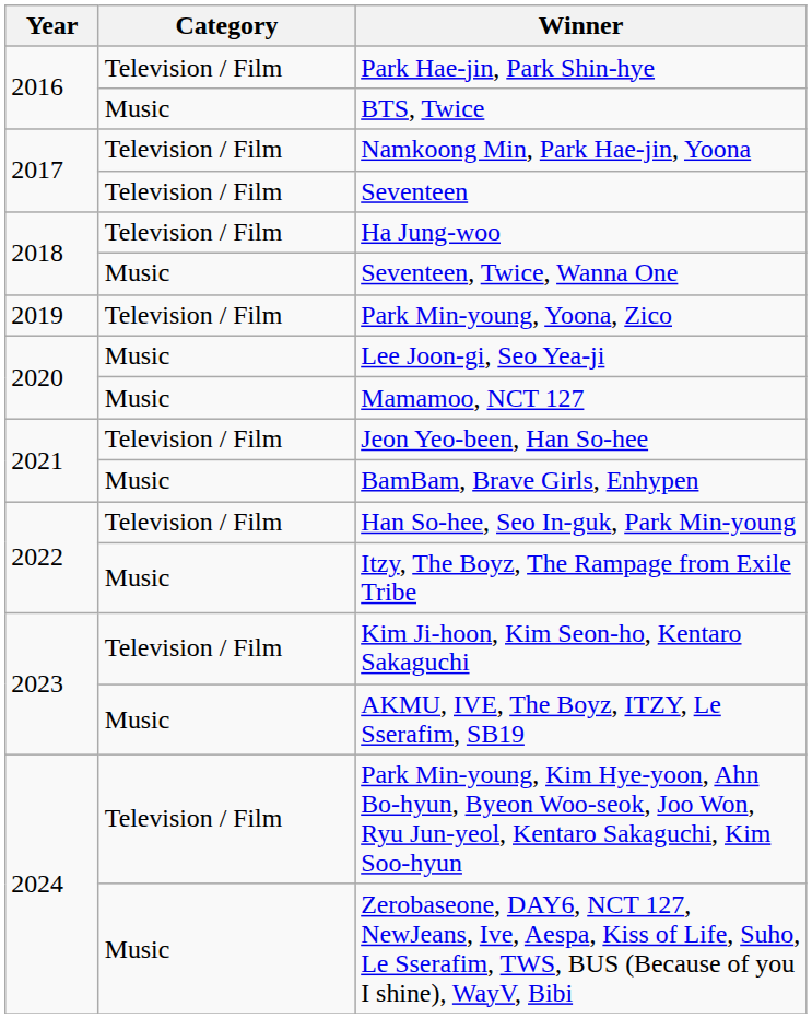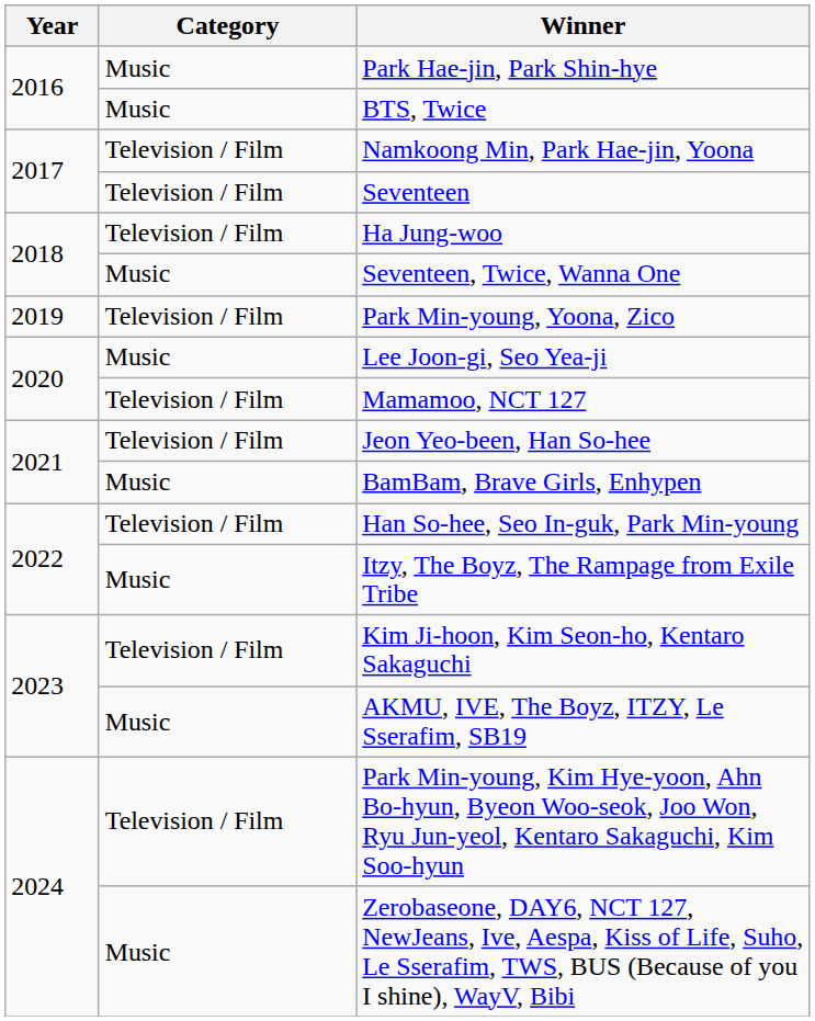 <table class="wikitable">
 <tr align=center>
 <th style="width:50px">Year</th>
 <th style="width:150px">Category</th>
 <th style="width:270px">Winner</th>
 </tr>
 <tr>
 <td rowspan="2">2016</td>
-<td>Television / Film</td>
+<td>Music</td>
 <td><a href='#'>Park Hae-jin</a>, <a href='#'>Park Shin-hye</a></td>
 </tr>
 <tr>
 <td>Music</td>
 <td><a href='#'>BTS</a>, <a href='#'>Twice</a></td>
 </tr>
 <tr>
 <td rowspan="2">2017</td>
 <td>Television / Film</td>
 <td><a href='#'>Namkoong Min</a>, <a href='#'>Park Hae-jin</a>, <a href='#'>Yoona</a></td>
 </tr>
 <tr>
 <td>Television / Film</td>
 <td><a href='#'>Seventeen</a></td>
 </tr>
 <tr>
 <td rowspan="2">2018</td>
 <td>Television / Film</td>
 <td><a href='#'>Ha Jung-woo</a></td>
 </tr>
 <tr>
 <td>Music</td>
 <td><a href='#'>Seventeen</a>, <a href='#'>Twice</a>, <a href='#'>Wanna One</a></td>
 </tr>
 <tr>
 <td>2019</td>
 <td>Television / Film</td>
 <td><a href='#'>Park Min-young</a>, <a href='#'>Yoona</a>, <a href='#'>Zico</a></td>
 </tr>
 <tr>
 <td rowspan="2">2020</td>
 <td>Music</td>
 <td><a href='#'>Lee Joon-gi</a>, <a href='#'>Seo Yea-ji</a></td>
 </tr>
 <tr>
-<td>Music</td>
+<td>Television / Film</td>
 <td><a href='#'>Mamamoo</a>, <a href='#'>NCT 127</a></td>
 </tr>
 <tr>
 <td rowspan="2">2021</td>
 <td>Television / Film</td>
 <td><a href='#'>Jeon Yeo-been</a>, <a href='#'>Han So-hee</a></td>
 </tr>
 <tr>
 <td>Music</td>
 <td><a href='#'>BamBam</a>, <a href='#'>Brave Girls</a>, <a href='#'>Enhypen</a></td>
 </tr>
 <tr>
 <td rowspan="2">2022</td>
 <td>Television / Film</td>
 <td><a href='#'>Han So-hee</a>, <a href='#'>Seo In-guk</a>, <a href='#'>Park Min-young</a></td>
 </tr>
 <tr>
 <td>Music</td>
 <td><a href='#'>Itzy</a>, <a href='#'>The Boyz</a>, <a href='#'>The Rampage from Exile Tribe</a></td>
 </tr>
 <tr>
 <td rowspan="2">2023</td>
 <td>Television / Film</td>
 <td><a href='#'>Kim Ji-hoon</a>, <a href='#'>Kim Seon-ho</a>, <a href='#'>Kentaro Sakaguchi</a></td>
 </tr>
 <tr>
 <td>Music</td>
 <td><a href='#'>AKMU</a>, <a href='#'>IVE</a>, <a href='#'>The Boyz</a>,  <a href='#'>ITZY</a>, <a href='#'>Le Sserafim</a>, <a href='#'>SB19</a></td>
 </tr>
 <tr>
 <td rowspan="2">2024</td>
 <td>Television / Film</td>
 <td><a href='#'>Park Min-young</a>, <a href='#'>Kim Hye-yoon</a>, <a href='#'>Ahn Bo-hyun</a>, <a href='#'>Byeon Woo-seok</a>, <a href='#'>Joo Won</a>, <a href='#'>Ryu Jun-yeol</a>, <a href='#'>Kentaro Sakaguchi</a>, <a href='#'>Kim Soo-hyun</a></td>
 </tr>
 <tr>
 <td>Music</td>
 <td><a href='#'>Zerobaseone</a>, <a href='#'>DAY6</a>, <a href='#'>NCT 127</a>, <a href='#'>NewJeans</a>, <a href='#'>Ive</a>, <a href='#'>Aespa</a>, <a href='#'>Kiss of Life</a>, <a href='#'>Suho</a>, <a href='#'>Le Sserafim</a>, <a href='#'>TWS</a>, BUS (Because of you I shine), <a href='#'>WayV</a>, <a href='#'>Bibi</a></td>
 </tr>
 </table>
